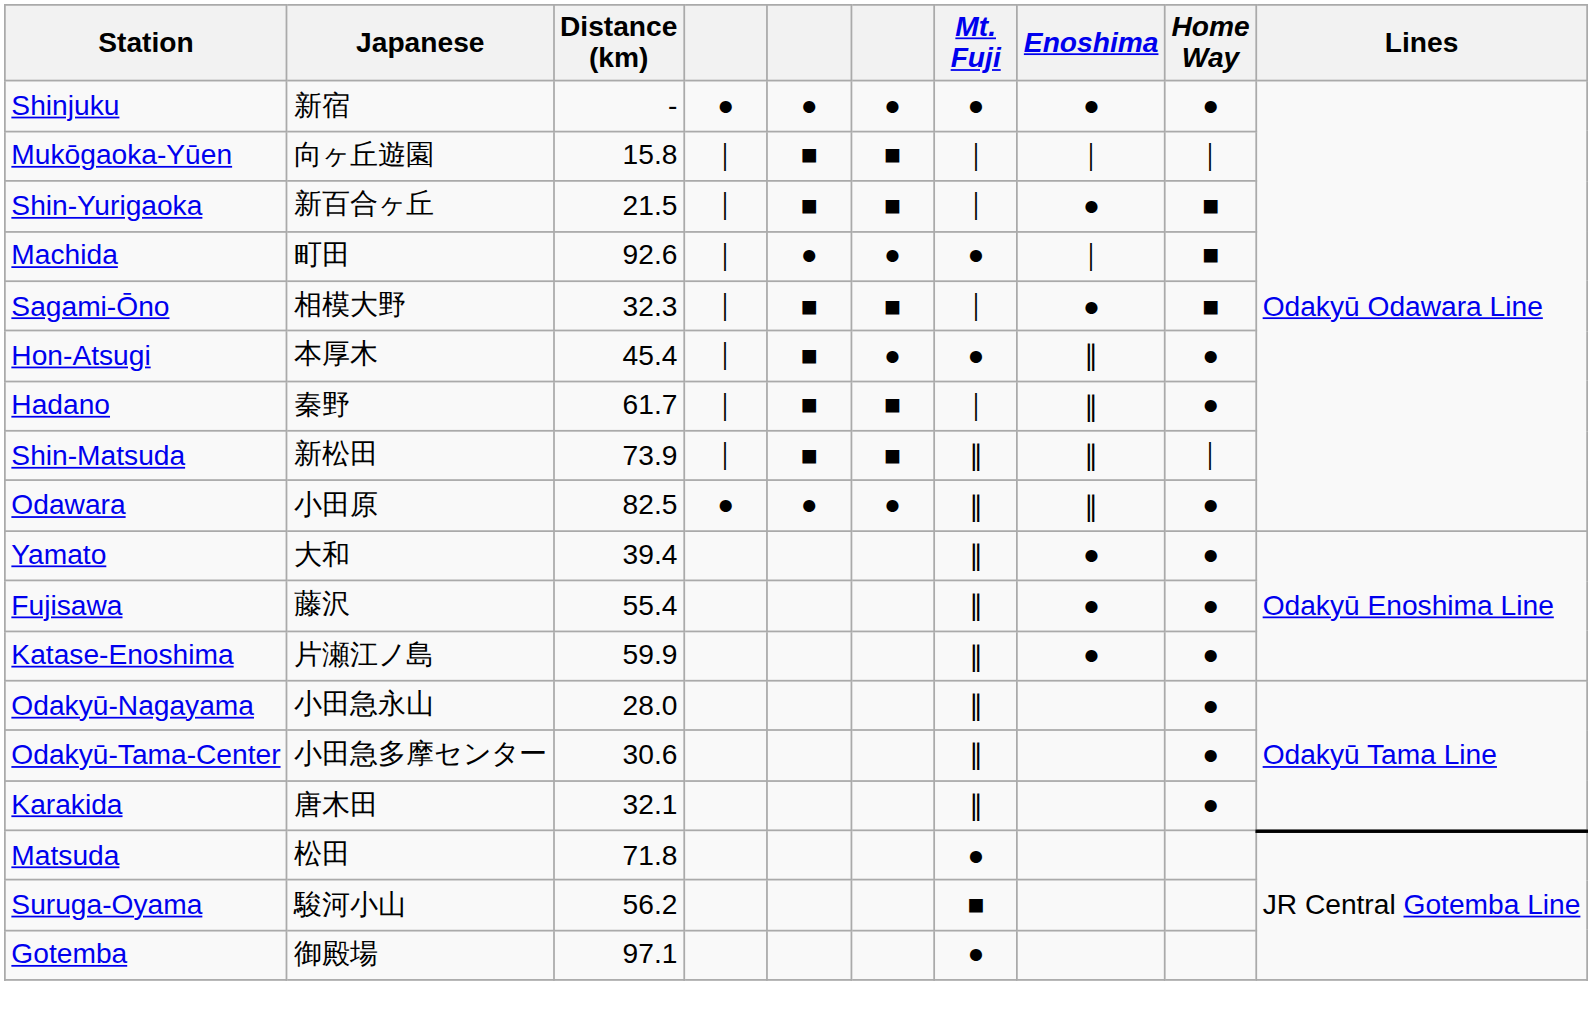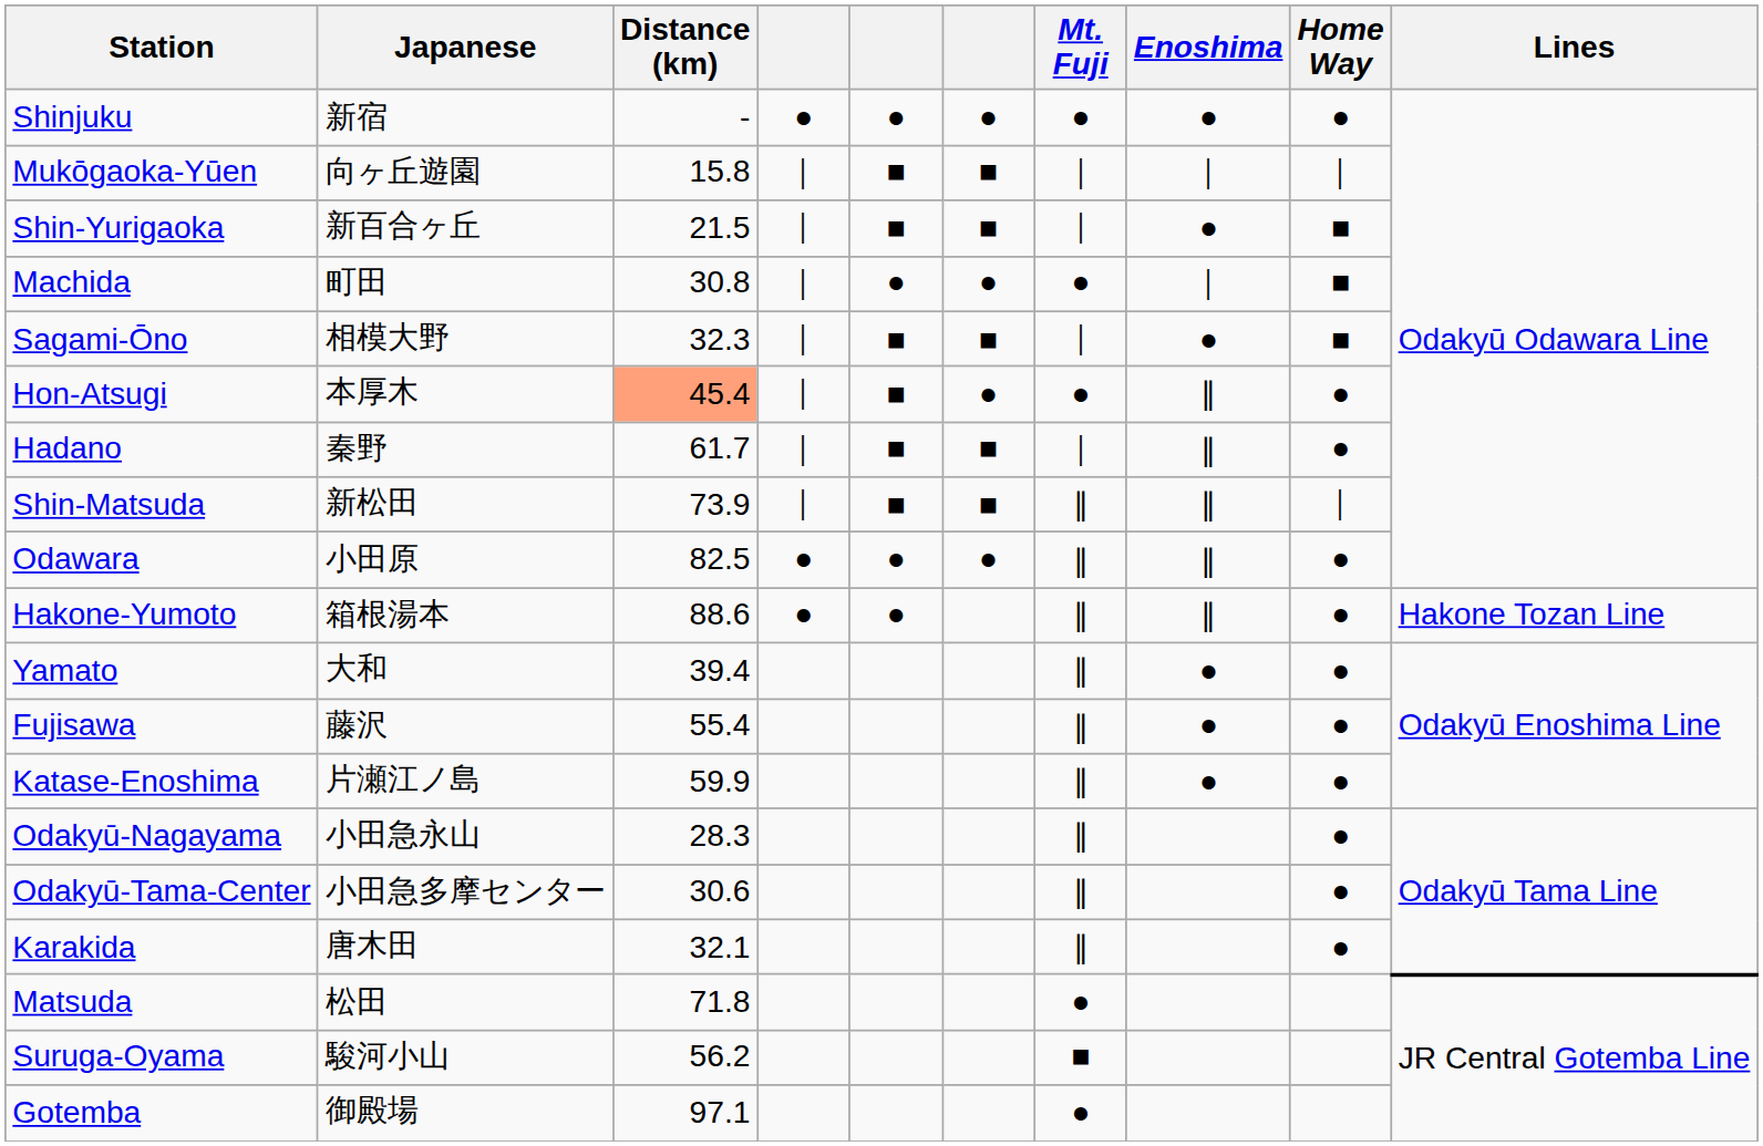 <table class="wikitable" rules="all">
 <tr>
 <th>Station</th>
 <th>Japanese</th>
 <th style="width: 2.5em;">Distance (km)</th>
 <th style="width: 2.5em;"><em></em></th>
 <th style="width: 2.5em;"><em></em></th>
 <th style="width: 2.5em;"><em></em></th>
 <th style="width: 2.5em;"><em><a href='#'>Mt. Fuji</a></em></th>
 <th style="width: 2.5em;"><em><a href='#'>Enoshima</a></em></th>
 <th style="width: 2.5em;"><em>Home Way</em></th>
 <th>Lines</th>
 </tr>
 <tr>
 <td><a href='#'>Shinjuku</a></td>
 <td>新宿</td>
 <td align="right">-</td>
 <td align="center">●</td>
 <td align="center">●</td>
 <td align="center">●</td>
 <td align="center">●</td>
 <td align="center">●</td>
 <td align="center">●</td>
 <td rowspan="9"><a href='#'>Odakyū Odawara Line</a></td>
 </tr>
 <tr>
 <td><a href='#'>Mukōgaoka-Yūen</a></td>
 <td>向ヶ丘遊園</td>
 <td align="right">15.8</td>
 <td align="center">｜</td>
 <td align="center">■</td>
 <td align="center">■</td>
 <td align="center">｜</td>
 <td align="center">｜</td>
 <td align="center">｜</td>
 </tr>
 <tr>
 <td><a href='#'>Shin-Yurigaoka</a></td>
 <td>新百合ヶ丘</td>
 <td align="right">21.5</td>
 <td align="center">｜</td>
 <td align="center">■</td>
 <td align="center">■</td>
 <td align="center">｜</td>
 <td align="center">●</td>
 <td align="center">■</td>
 </tr>
 <tr>
 <td><a href='#'>Machida</a></td>
 <td>町田</td>
-<td align="right">92.6</td>
+<td align="right">30.8</td>
 <td align="center">｜</td>
 <td align="center">●</td>
 <td align="center">●</td>
 <td align="center">●</td>
 <td align="center">｜</td>
 <td align="center">■</td>
 </tr>
 <tr>
 <td><a href='#'>Sagami-Ōno</a></td>
 <td>相模大野</td>
 <td align="right">32.3</td>
 <td align="center">｜</td>
 <td align="center">■</td>
 <td align="center">■</td>
 <td align="center">｜</td>
 <td align="center">●</td>
 <td align="center">■</td>
 </tr>
 <tr>
 <td><a href='#'>Hon-Atsugi</a></td>
 <td>本厚木</td>
-<td align="right">45.4</td>
+<td align="right" style="background: lightsalmon;">45.4</td>
 <td align="center">｜</td>
 <td align="center">■</td>
 <td align="center">●</td>
 <td align="center">●</td>
 <td align="center">∥</td>
 <td align="center">●</td>
 </tr>
 <tr>
 <td><a href='#'>Hadano</a></td>
 <td>秦野</td>
 <td align="right">61.7</td>
 <td align="center">｜</td>
 <td align="center">■</td>
 <td align="center">■</td>
 <td align="center">｜</td>
 <td align="center">∥</td>
 <td align="center">●</td>
 </tr>
 <tr>
 <td><a href='#'>Shin-Matsuda</a></td>
 <td>新松田</td>
 <td align="right">73.9</td>
 <td align="center">｜</td>
 <td align="center">■</td>
 <td align="center">■</td>
 <td align="center">∥</td>
 <td align="center">∥</td>
 <td align="center">｜</td>
 </tr>
 <tr>
 <td><a href='#'>Odawara</a></td>
 <td>小田原</td>
 <td align="right">82.5</td>
 <td align="center">●</td>
 <td align="center">●</td>
 <td align="center">●</td>
 <td align="center">∥</td>
 <td align="center">∥</td>
 <td align="center">●</td>
 </tr>
 <tr>
+<td><a href='#'>Hakone-Yumoto</a></td>
+<td>箱根湯本</td>
+<td align="right">88.6</td>
+<td align="center">●</td>
+<td align="center">●</td>
+<td align="center"> </td>
+<td align="center">∥</td>
+<td align="center">∥</td>
+<td align="center">●</td>
+<td><a href='#'>Hakone Tozan Line</a></td>
+</tr>
+<tr>
 <td><a href='#'>Yamato</a></td>
 <td>大和</td>
 <td align="right">39.4</td>
 <td> </td>
 <td> </td>
 <td> </td>
 <td align="center">∥</td>
 <td align="center">●</td>
 <td align="center">●</td>
 <td rowspan="3"><a href='#'>Odakyū Enoshima Line</a></td>
 </tr>
 <tr>
 <td><a href='#'>Fujisawa</a></td>
 <td>藤沢</td>
 <td align="right">55.4</td>
 <td> </td>
 <td> </td>
 <td> </td>
 <td align="center">∥</td>
 <td align="center">●</td>
 <td align="center">●</td>
 </tr>
 <tr>
 <td><a href='#'>Katase-Enoshima</a></td>
 <td>片瀬江ノ島</td>
 <td align="right">59.9</td>
 <td align="center"> </td>
 <td align="center"> </td>
 <td align="center"> </td>
 <td align="center">∥</td>
 <td align="center">●</td>
 <td align="center">●</td>
 </tr>
 <tr>
 <td><a href='#'>Odakyū-Nagayama</a></td>
 <td>小田急永山</td>
-<td align="right">28.0</td>
+<td align="right">28.3</td>
 <td> </td>
 <td> </td>
 <td> </td>
 <td align="center">∥</td>
 <td> </td>
 <td align="center">●</td>
 <td rowspan="3" style="border-bottom:solid 2px ;"><a href='#'>Odakyū Tama Line</a></td>
 </tr>
 <tr>
 <td><a href='#'>Odakyū-Tama-Center</a></td>
 <td>小田急多摩センター</td>
 <td align="right">30.6</td>
 <td> </td>
 <td> </td>
 <td> </td>
 <td align="center">∥</td>
 <td> </td>
 <td align="center">●</td>
 </tr>
 <tr>
 <td><a href='#'>Karakida</a></td>
 <td>唐木田</td>
 <td align="right">32.1</td>
 <td align="center"> </td>
 <td align="center"> </td>
 <td align="center"> </td>
 <td align="center">∥</td>
 <td align="center"> </td>
 <td align="center">●</td>
 </tr>
 <tr>
 <td><a href='#'>Matsuda</a></td>
 <td>松田</td>
 <td align="right">71.8</td>
 <td> </td>
 <td> </td>
 <td> </td>
 <td align="center">●</td>
 <td> </td>
 <td> </td>
 <td rowspan="3">JR Central <a href='#'>Gotemba Line</a></td>
 </tr>
 <tr>
 <td><a href='#'>Suruga-Oyama</a></td>
 <td>駿河小山</td>
 <td align="right">56.2</td>
 <td> </td>
 <td> </td>
 <td> </td>
 <td align="center">■</td>
 <td> </td>
 <td> </td>
 </tr>
 <tr>
 <td><a href='#'>Gotemba</a></td>
 <td>御殿場</td>
 <td align="right">97.1</td>
 <td> </td>
 <td> </td>
 <td> </td>
 <td align="center">●</td>
 <td> </td>
 <td> </td>
 </tr>
 </table>
